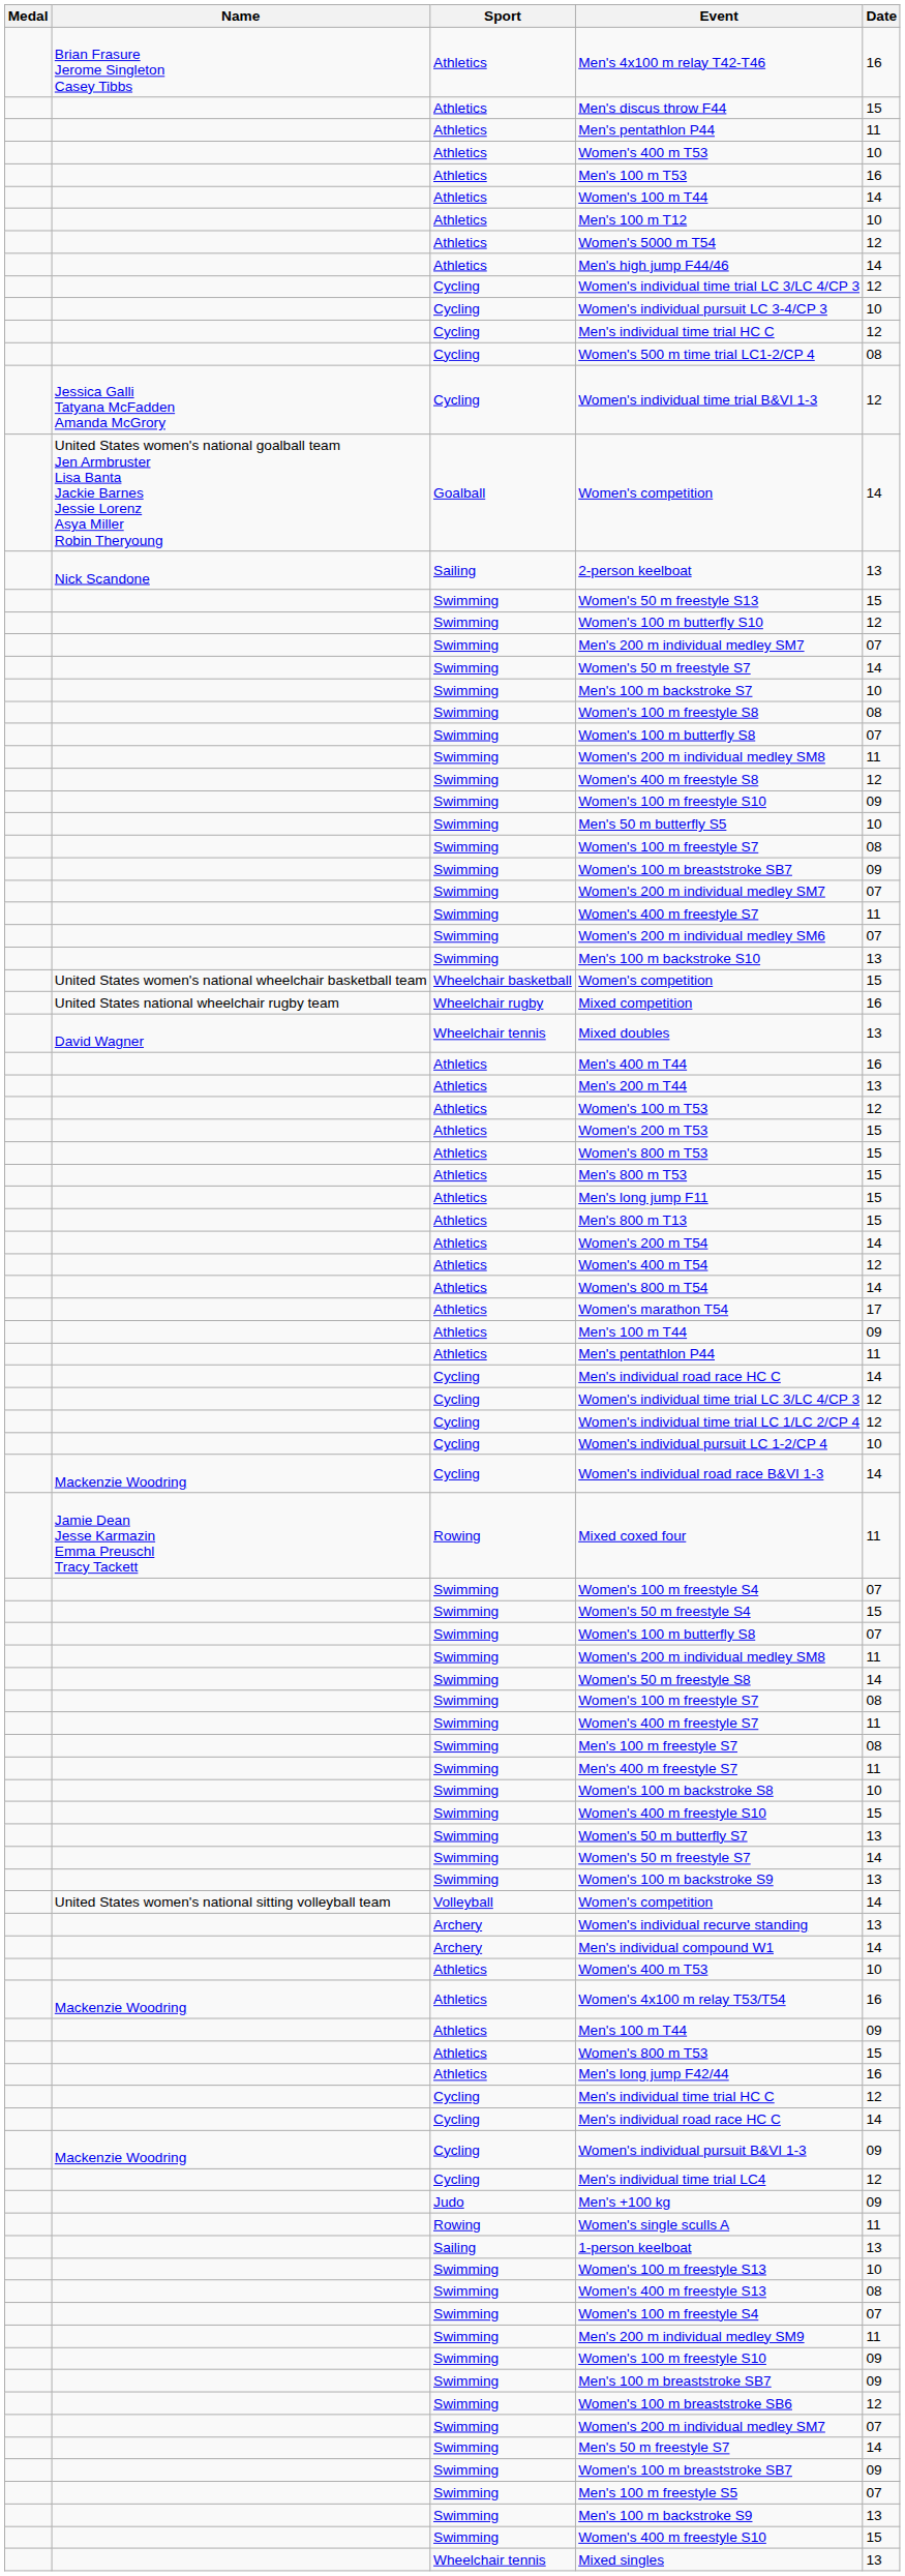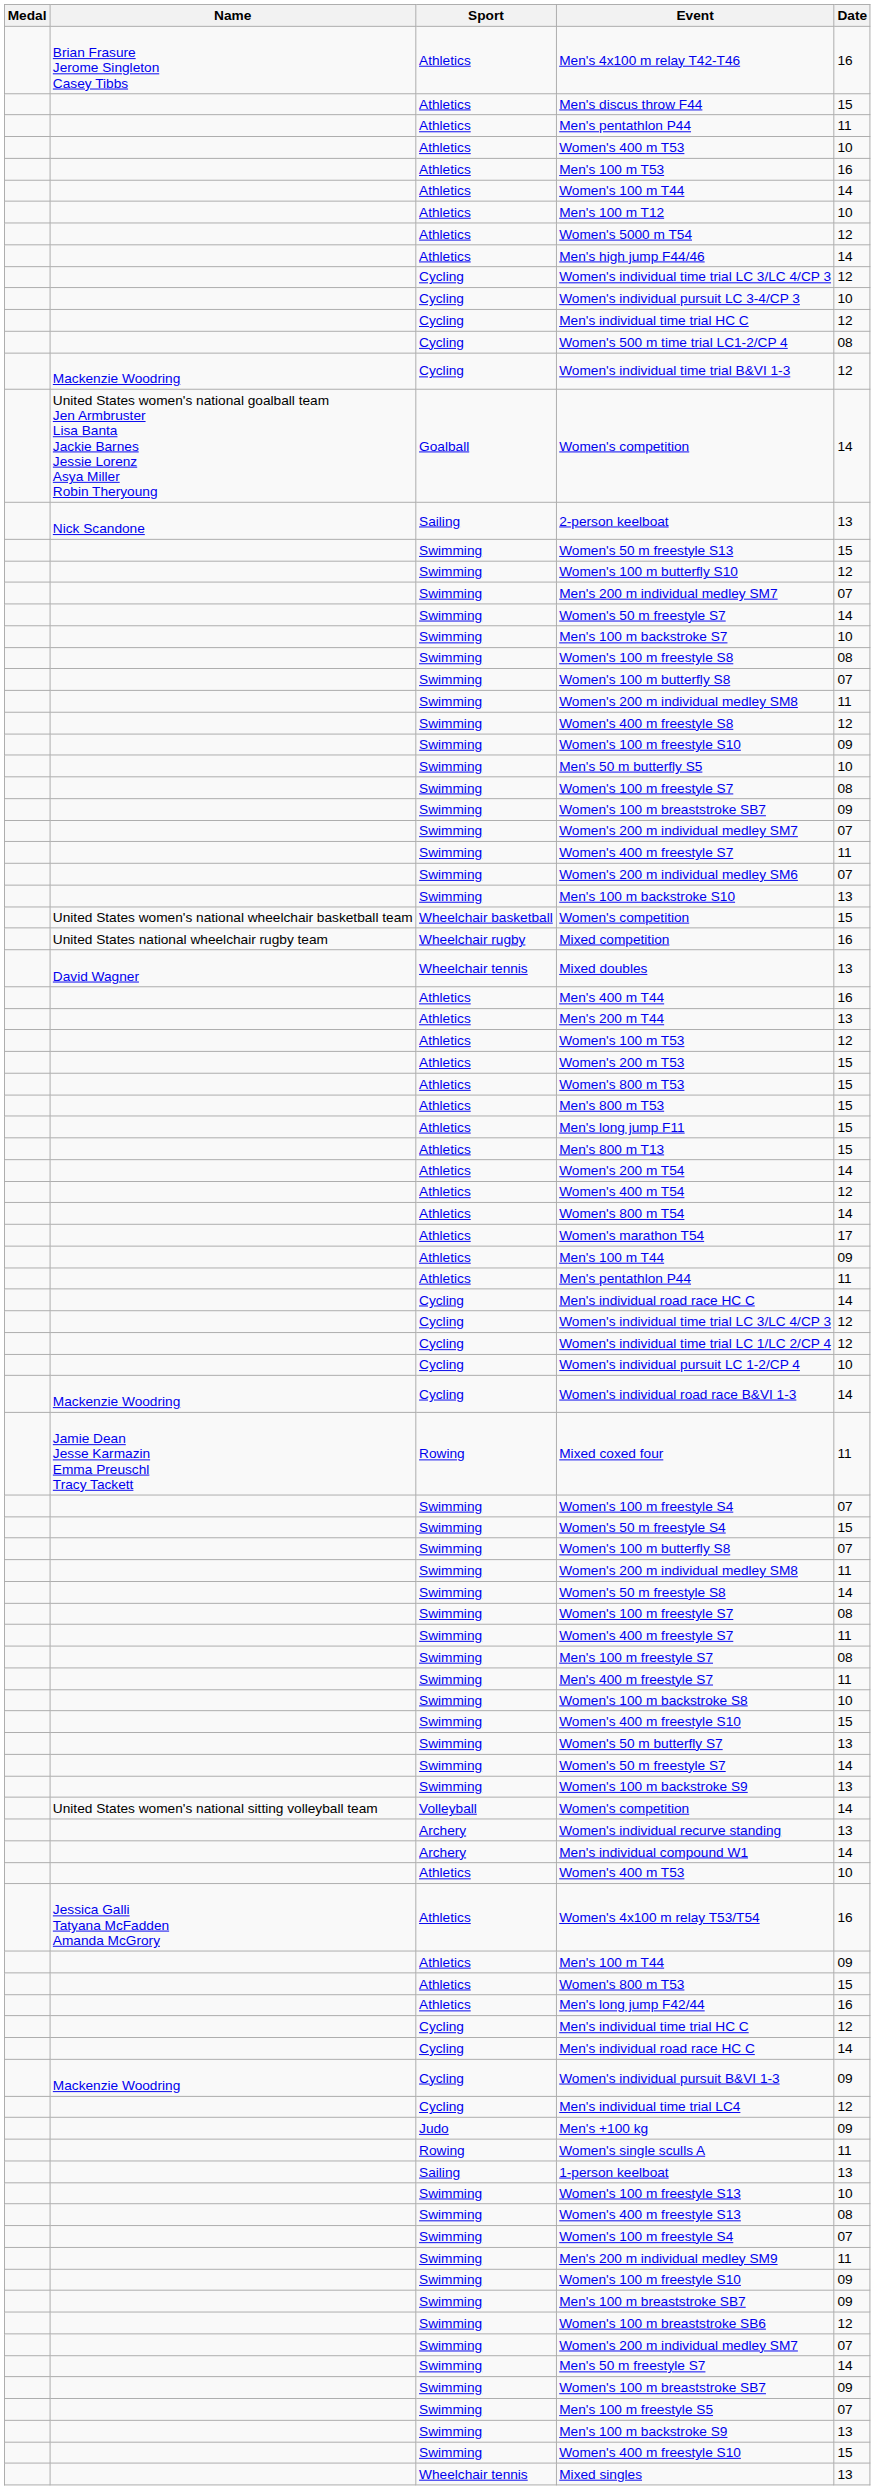 <table class="wikitable sortable" style="font-size:90%">
 <tr>
 <th>Medal</th>
 <th>Name</th>
 <th>Sport</th>
 <th>Event</th>
 <th>Date</th>
 </tr>
 <tr>
 <td></td>
 <td><br><a href='#'>Brian Frasure</a><br><a href='#'>Jerome Singleton</a><br><a href='#'>Casey Tibbs</a></td>
 <td><a href='#'>Athletics</a></td>
 <td><a href='#'>Men's 4x100 m relay T42-T46</a></td>
 <td>16</td>
 </tr>
 <tr>
 <td></td>
 <td></td>
 <td><a href='#'>Athletics</a></td>
 <td><a href='#'>Men's discus throw F44</a></td>
 <td>15</td>
 </tr>
 <tr>
 <td></td>
 <td></td>
 <td><a href='#'>Athletics</a></td>
 <td><a href='#'>Men's pentathlon P44</a></td>
 <td>11</td>
 </tr>
 <tr>
 <td></td>
 <td></td>
 <td><a href='#'>Athletics</a></td>
 <td><a href='#'>Women's 400 m T53</a></td>
 <td>10</td>
 </tr>
 <tr>
 <td></td>
 <td></td>
 <td><a href='#'>Athletics</a></td>
 <td><a href='#'>Men's 100 m T53</a></td>
 <td>16</td>
 </tr>
 <tr>
 <td></td>
 <td></td>
 <td><a href='#'>Athletics</a></td>
 <td><a href='#'>Women's 100 m T44</a></td>
 <td>14</td>
 </tr>
 <tr>
 <td></td>
 <td></td>
 <td><a href='#'>Athletics</a></td>
 <td><a href='#'>Men's 100 m T12</a></td>
 <td>10</td>
 </tr>
 <tr>
 <td></td>
 <td></td>
 <td><a href='#'>Athletics</a></td>
 <td><a href='#'>Women's 5000 m T54</a></td>
 <td>12</td>
 </tr>
 <tr>
 <td></td>
 <td></td>
 <td><a href='#'>Athletics</a></td>
 <td><a href='#'>Men's high jump F44/46</a></td>
 <td>14</td>
 </tr>
 <tr>
 <td></td>
 <td></td>
 <td><a href='#'>Cycling</a></td>
 <td><a href='#'>Women's individual time trial LC 3/LC 4/CP 3</a></td>
 <td>12</td>
 </tr>
 <tr>
 <td></td>
 <td></td>
 <td><a href='#'>Cycling</a></td>
 <td><a href='#'>Women's individual pursuit LC 3-4/CP 3</a></td>
 <td>10</td>
 </tr>
 <tr>
 <td></td>
 <td></td>
 <td><a href='#'>Cycling</a></td>
 <td><a href='#'>Men's individual time trial HC C</a></td>
 <td>12</td>
 </tr>
 <tr>
 <td></td>
 <td></td>
 <td><a href='#'>Cycling</a></td>
 <td><a href='#'>Women's 500 m time trial LC1-2/CP 4</a></td>
 <td>08</td>
 </tr>
 <tr>
 <td></td>
-<td><br><a href='#'>Jessica Galli</a><br><a href='#'>Tatyana McFadden</a><br><a href='#'>Amanda McGrory</a></td>
+<td><br><a href='#'>Mackenzie Woodring</a></td>
 <td><a href='#'>Cycling</a></td>
 <td><a href='#'>Women's individual time trial B&VI 1-3</a></td>
 <td>12</td>
 </tr>
 <tr>
 <td></td>
 <td>United States women's national goalball team<br><a href='#'>Jen Armbruster</a><br><a href='#'>Lisa Banta</a><br><a href='#'>Jackie Barnes</a><br><a href='#'>Jessie Lorenz</a><br><a href='#'>Asya Miller</a><br><a href='#'>Robin Theryoung</a></td>
 <td><a href='#'>Goalball</a></td>
 <td><a href='#'>Women's competition</a></td>
 <td>14</td>
 </tr>
 <tr>
 <td></td>
 <td><br><a href='#'>Nick Scandone</a></td>
 <td><a href='#'>Sailing</a></td>
 <td><a href='#'>2-person keelboat</a></td>
 <td>13</td>
 </tr>
 <tr>
 <td></td>
 <td></td>
 <td><a href='#'>Swimming</a></td>
 <td><a href='#'>Women's 50 m freestyle S13</a></td>
 <td>15</td>
 </tr>
 <tr>
 <td></td>
 <td></td>
 <td><a href='#'>Swimming</a></td>
 <td><a href='#'>Women's 100 m butterfly S10</a></td>
 <td>12</td>
 </tr>
 <tr>
 <td></td>
 <td></td>
 <td><a href='#'>Swimming</a></td>
 <td><a href='#'>Men's 200 m individual medley SM7</a></td>
 <td>07</td>
 </tr>
 <tr>
 <td></td>
 <td></td>
 <td><a href='#'>Swimming</a></td>
 <td><a href='#'>Women's 50 m freestyle S7</a></td>
 <td>14</td>
 </tr>
 <tr>
 <td></td>
 <td></td>
 <td><a href='#'>Swimming</a></td>
 <td><a href='#'>Men's 100 m backstroke S7</a></td>
 <td>10</td>
 </tr>
 <tr>
 <td></td>
 <td></td>
 <td><a href='#'>Swimming</a></td>
 <td><a href='#'>Women's 100 m freestyle S8</a></td>
 <td>08</td>
 </tr>
 <tr>
 <td></td>
 <td></td>
 <td><a href='#'>Swimming</a></td>
 <td><a href='#'>Women's 100 m butterfly S8</a></td>
 <td>07</td>
 </tr>
 <tr>
 <td></td>
 <td></td>
 <td><a href='#'>Swimming</a></td>
 <td><a href='#'>Women's 200 m individual medley SM8</a></td>
 <td>11</td>
 </tr>
 <tr>
 <td></td>
 <td></td>
 <td><a href='#'>Swimming</a></td>
 <td><a href='#'>Women's 400 m freestyle S8</a></td>
 <td>12</td>
 </tr>
 <tr>
 <td></td>
 <td></td>
 <td><a href='#'>Swimming</a></td>
 <td><a href='#'>Women's 100 m freestyle S10</a></td>
 <td>09</td>
 </tr>
 <tr>
 <td></td>
 <td></td>
 <td><a href='#'>Swimming</a></td>
 <td><a href='#'>Men's 50 m butterfly S5</a></td>
 <td>10</td>
 </tr>
 <tr>
 <td></td>
 <td></td>
 <td><a href='#'>Swimming</a></td>
 <td><a href='#'>Women's 100 m freestyle S7</a></td>
 <td>08</td>
 </tr>
 <tr>
 <td></td>
 <td></td>
 <td><a href='#'>Swimming</a></td>
 <td><a href='#'>Women's 100 m breaststroke SB7</a></td>
 <td>09</td>
 </tr>
 <tr>
 <td></td>
 <td></td>
 <td><a href='#'>Swimming</a></td>
 <td><a href='#'>Women's 200 m individual medley SM7</a></td>
 <td>07</td>
 </tr>
 <tr>
 <td></td>
 <td></td>
 <td><a href='#'>Swimming</a></td>
 <td><a href='#'>Women's 400 m freestyle S7</a></td>
 <td>11</td>
 </tr>
 <tr>
 <td></td>
 <td></td>
 <td><a href='#'>Swimming</a></td>
 <td><a href='#'>Women's 200 m individual medley SM6</a></td>
 <td>07</td>
 </tr>
 <tr>
 <td></td>
 <td></td>
 <td><a href='#'>Swimming</a></td>
 <td><a href='#'>Men's 100 m backstroke S10</a></td>
 <td>13</td>
 </tr>
 <tr>
 <td></td>
 <td>United States women's national wheelchair basketball team<br></td>
 <td><a href='#'>Wheelchair basketball</a></td>
 <td><a href='#'>Women's competition</a></td>
 <td>15</td>
 </tr>
 <tr>
 <td></td>
 <td>United States national wheelchair rugby team<br></td>
 <td><a href='#'>Wheelchair rugby</a></td>
 <td><a href='#'>Mixed competition</a></td>
 <td>16</td>
 </tr>
 <tr>
 <td></td>
 <td><br><a href='#'>David Wagner</a></td>
 <td><a href='#'>Wheelchair tennis</a></td>
 <td><a href='#'>Mixed doubles</a></td>
 <td>13</td>
 </tr>
 <tr>
 <td></td>
 <td></td>
 <td><a href='#'>Athletics</a></td>
 <td><a href='#'>Men's 400 m T44</a></td>
 <td>16</td>
 </tr>
 <tr>
 <td></td>
 <td></td>
 <td><a href='#'>Athletics</a></td>
 <td><a href='#'>Men's 200 m T44</a></td>
 <td>13</td>
 </tr>
 <tr>
 <td></td>
 <td></td>
 <td><a href='#'>Athletics</a></td>
 <td><a href='#'>Women's 100 m T53</a></td>
 <td>12</td>
 </tr>
 <tr>
 <td></td>
 <td></td>
 <td><a href='#'>Athletics</a></td>
 <td><a href='#'>Women's 200 m T53</a></td>
 <td>15</td>
 </tr>
 <tr>
 <td></td>
 <td></td>
 <td><a href='#'>Athletics</a></td>
 <td><a href='#'>Women's 800 m T53</a></td>
 <td>15</td>
 </tr>
 <tr>
 <td></td>
 <td></td>
 <td><a href='#'>Athletics</a></td>
 <td><a href='#'>Men's 800 m T53</a></td>
 <td>15</td>
 </tr>
 <tr>
 <td></td>
 <td></td>
 <td><a href='#'>Athletics</a></td>
 <td><a href='#'>Men's long jump F11</a></td>
 <td>15</td>
 </tr>
 <tr>
 <td></td>
 <td></td>
 <td><a href='#'>Athletics</a></td>
 <td><a href='#'>Men's 800 m T13</a></td>
 <td>15</td>
 </tr>
 <tr>
 <td></td>
 <td></td>
 <td><a href='#'>Athletics</a></td>
 <td><a href='#'>Women's 200 m T54</a></td>
 <td>14</td>
 </tr>
 <tr>
 <td></td>
 <td></td>
 <td><a href='#'>Athletics</a></td>
 <td><a href='#'>Women's 400 m T54</a></td>
 <td>12</td>
 </tr>
 <tr>
 <td></td>
 <td></td>
 <td><a href='#'>Athletics</a></td>
 <td><a href='#'>Women's 800 m T54</a></td>
 <td>14</td>
 </tr>
 <tr>
 <td></td>
 <td></td>
 <td><a href='#'>Athletics</a></td>
 <td><a href='#'>Women's marathon T54</a></td>
 <td>17</td>
 </tr>
 <tr>
 <td></td>
 <td></td>
 <td><a href='#'>Athletics</a></td>
 <td><a href='#'>Men's 100 m T44</a></td>
 <td>09</td>
 </tr>
 <tr>
 <td></td>
 <td></td>
 <td><a href='#'>Athletics</a></td>
 <td><a href='#'>Men's pentathlon P44</a></td>
 <td>11</td>
 </tr>
 <tr>
 <td></td>
 <td></td>
 <td><a href='#'>Cycling</a></td>
 <td><a href='#'>Men's individual road race HC C</a></td>
 <td>14</td>
 </tr>
 <tr>
 <td></td>
 <td></td>
 <td><a href='#'>Cycling</a></td>
 <td><a href='#'>Women's individual time trial LC 3/LC 4/CP 3</a></td>
 <td>12</td>
 </tr>
 <tr>
 <td></td>
 <td></td>
 <td><a href='#'>Cycling</a></td>
 <td><a href='#'>Women's individual time trial LC 1/LC 2/CP 4</a></td>
 <td>12</td>
 </tr>
 <tr>
 <td></td>
 <td></td>
 <td><a href='#'>Cycling</a></td>
 <td><a href='#'>Women's individual pursuit LC 1-2/CP 4</a></td>
 <td>10</td>
 </tr>
 <tr>
 <td></td>
 <td><br><a href='#'>Mackenzie Woodring</a></td>
 <td><a href='#'>Cycling</a></td>
 <td><a href='#'>Women's individual road race B&VI 1-3</a></td>
 <td>14</td>
 </tr>
 <tr>
 <td></td>
 <td><br><a href='#'>Jamie Dean</a><br><a href='#'>Jesse Karmazin</a><br><a href='#'>Emma Preuschl</a><br><a href='#'>Tracy Tackett</a></td>
 <td><a href='#'>Rowing</a></td>
 <td><a href='#'>Mixed coxed four</a></td>
 <td>11</td>
 </tr>
 <tr>
 <td></td>
 <td></td>
 <td><a href='#'>Swimming</a></td>
 <td><a href='#'>Women's 100 m freestyle S4</a></td>
 <td>07</td>
 </tr>
 <tr>
 <td></td>
 <td></td>
 <td><a href='#'>Swimming</a></td>
 <td><a href='#'>Women's 50 m freestyle S4</a></td>
 <td>15</td>
 </tr>
 <tr>
 <td></td>
 <td></td>
 <td><a href='#'>Swimming</a></td>
 <td><a href='#'>Women's 100 m butterfly S8</a></td>
 <td>07</td>
 </tr>
 <tr>
 <td></td>
 <td></td>
 <td><a href='#'>Swimming</a></td>
 <td><a href='#'>Women's 200 m individual medley SM8</a></td>
 <td>11</td>
 </tr>
 <tr>
 <td></td>
 <td></td>
 <td><a href='#'>Swimming</a></td>
 <td><a href='#'>Women's 50 m freestyle S8</a></td>
 <td>14</td>
 </tr>
 <tr>
 <td></td>
 <td></td>
 <td><a href='#'>Swimming</a></td>
 <td><a href='#'>Women's 100 m freestyle S7</a></td>
 <td>08</td>
 </tr>
 <tr>
 <td></td>
 <td></td>
 <td><a href='#'>Swimming</a></td>
 <td><a href='#'>Women's 400 m freestyle S7</a></td>
 <td>11</td>
 </tr>
 <tr>
 <td></td>
 <td></td>
 <td><a href='#'>Swimming</a></td>
 <td><a href='#'>Men's 100 m freestyle S7</a></td>
 <td>08</td>
 </tr>
 <tr>
 <td></td>
 <td></td>
 <td><a href='#'>Swimming</a></td>
 <td><a href='#'>Men's 400 m freestyle S7</a></td>
 <td>11</td>
 </tr>
 <tr>
 <td></td>
 <td></td>
 <td><a href='#'>Swimming</a></td>
 <td><a href='#'>Women's 100 m backstroke S8</a></td>
 <td>10</td>
 </tr>
 <tr>
 <td></td>
 <td></td>
 <td><a href='#'>Swimming</a></td>
 <td><a href='#'>Women's 400 m freestyle S10</a></td>
 <td>15</td>
 </tr>
 <tr>
 <td></td>
 <td></td>
 <td><a href='#'>Swimming</a></td>
 <td><a href='#'>Women's 50 m butterfly S7</a></td>
 <td>13</td>
 </tr>
 <tr>
 <td></td>
 <td></td>
 <td><a href='#'>Swimming</a></td>
 <td><a href='#'>Women's 50 m freestyle S7</a></td>
 <td>14</td>
 </tr>
 <tr>
 <td></td>
 <td></td>
 <td><a href='#'>Swimming</a></td>
 <td><a href='#'>Women's 100 m backstroke S9</a></td>
 <td>13</td>
 </tr>
 <tr>
 <td></td>
 <td>United States women's national sitting volleyball team<br></td>
 <td><a href='#'>Volleyball</a></td>
 <td><a href='#'>Women's competition</a></td>
 <td>14</td>
 </tr>
 <tr>
 <td></td>
 <td></td>
 <td><a href='#'>Archery</a></td>
 <td><a href='#'>Women's individual recurve standing</a></td>
 <td>13</td>
 </tr>
 <tr>
 <td></td>
 <td></td>
 <td><a href='#'>Archery</a></td>
 <td><a href='#'>Men's individual compound W1</a></td>
 <td>14</td>
 </tr>
 <tr>
 <td></td>
 <td></td>
 <td><a href='#'>Athletics</a></td>
 <td><a href='#'>Women's 400 m T53</a></td>
 <td>10</td>
 </tr>
 <tr>
 <td></td>
-<td><br><a href='#'>Mackenzie Woodring</a></td>
+<td><br><a href='#'>Jessica Galli</a><br><a href='#'>Tatyana McFadden</a><br><a href='#'>Amanda McGrory</a></td>
 <td><a href='#'>Athletics</a></td>
 <td><a href='#'>Women's 4x100 m relay T53/T54</a></td>
 <td>16</td>
 </tr>
 <tr>
 <td></td>
 <td></td>
 <td><a href='#'>Athletics</a></td>
 <td><a href='#'>Men's 100 m T44</a></td>
 <td>09</td>
 </tr>
 <tr>
 <td></td>
 <td></td>
 <td><a href='#'>Athletics</a></td>
 <td><a href='#'>Women's 800 m T53</a></td>
 <td>15</td>
 </tr>
 <tr>
 <td></td>
 <td></td>
 <td><a href='#'>Athletics</a></td>
 <td><a href='#'>Men's long jump F42/44</a></td>
 <td>16</td>
 </tr>
 <tr>
 <td></td>
 <td></td>
 <td><a href='#'>Cycling</a></td>
 <td><a href='#'>Men's individual time trial HC C</a></td>
 <td>12</td>
 </tr>
 <tr>
 <td></td>
 <td></td>
 <td><a href='#'>Cycling</a></td>
 <td><a href='#'>Men's individual road race HC C</a></td>
 <td>14</td>
 </tr>
 <tr>
 <td></td>
 <td><br><a href='#'>Mackenzie Woodring</a></td>
 <td><a href='#'>Cycling</a></td>
 <td><a href='#'>Women's individual pursuit B&VI 1-3</a></td>
 <td>09</td>
 </tr>
 <tr>
 <td></td>
 <td></td>
 <td><a href='#'>Cycling</a></td>
 <td><a href='#'>Men's individual time trial LC4</a></td>
 <td>12</td>
 </tr>
 <tr>
 <td></td>
 <td></td>
 <td><a href='#'>Judo</a></td>
 <td><a href='#'>Men's +100 kg</a></td>
 <td>09</td>
 </tr>
 <tr>
 <td></td>
 <td></td>
 <td><a href='#'>Rowing</a></td>
 <td><a href='#'>Women's single sculls A</a></td>
 <td>11</td>
 </tr>
 <tr>
 <td></td>
 <td></td>
 <td><a href='#'>Sailing</a></td>
 <td><a href='#'>1-person keelboat</a></td>
 <td>13</td>
 </tr>
 <tr>
 <td></td>
 <td></td>
 <td><a href='#'>Swimming</a></td>
 <td><a href='#'>Women's 100 m freestyle S13</a></td>
 <td>10</td>
 </tr>
 <tr>
 <td></td>
 <td></td>
 <td><a href='#'>Swimming</a></td>
 <td><a href='#'>Women's 400 m freestyle S13</a></td>
 <td>08</td>
 </tr>
 <tr>
 <td></td>
 <td></td>
 <td><a href='#'>Swimming</a></td>
 <td><a href='#'>Women's 100 m freestyle S4</a></td>
 <td>07</td>
 </tr>
 <tr>
 <td></td>
 <td></td>
 <td><a href='#'>Swimming</a></td>
 <td><a href='#'>Men's 200 m individual medley SM9</a></td>
 <td>11</td>
 </tr>
 <tr>
 <td></td>
 <td></td>
 <td><a href='#'>Swimming</a></td>
 <td><a href='#'>Women's 100 m freestyle S10</a></td>
 <td>09</td>
 </tr>
 <tr>
 <td></td>
 <td></td>
 <td><a href='#'>Swimming</a></td>
 <td><a href='#'>Men's 100 m breaststroke SB7</a></td>
 <td>09</td>
 </tr>
 <tr>
 <td></td>
 <td></td>
 <td><a href='#'>Swimming</a></td>
 <td><a href='#'>Women's 100 m breaststroke SB6</a></td>
 <td>12</td>
 </tr>
 <tr>
 <td></td>
 <td></td>
 <td><a href='#'>Swimming</a></td>
 <td><a href='#'>Women's 200 m individual medley SM7</a></td>
 <td>07</td>
 </tr>
 <tr>
 <td></td>
 <td></td>
 <td><a href='#'>Swimming</a></td>
 <td><a href='#'>Men's 50 m freestyle S7</a></td>
 <td>14</td>
 </tr>
 <tr>
 <td></td>
 <td></td>
 <td><a href='#'>Swimming</a></td>
 <td><a href='#'>Women's 100 m breaststroke SB7</a></td>
 <td>09</td>
 </tr>
 <tr>
 <td></td>
 <td></td>
 <td><a href='#'>Swimming</a></td>
 <td><a href='#'>Men's 100 m freestyle S5</a></td>
 <td>07</td>
 </tr>
 <tr>
 <td></td>
 <td></td>
 <td><a href='#'>Swimming</a></td>
 <td><a href='#'>Men's 100 m backstroke S9</a></td>
 <td>13</td>
 </tr>
 <tr>
 <td></td>
 <td></td>
 <td><a href='#'>Swimming</a></td>
 <td><a href='#'>Women's 400 m freestyle S10</a></td>
 <td>15</td>
 </tr>
 <tr>
 <td></td>
 <td></td>
 <td><a href='#'>Wheelchair tennis</a></td>
 <td><a href='#'>Mixed singles</a></td>
 <td>13</td>
 </tr>
 </table>
